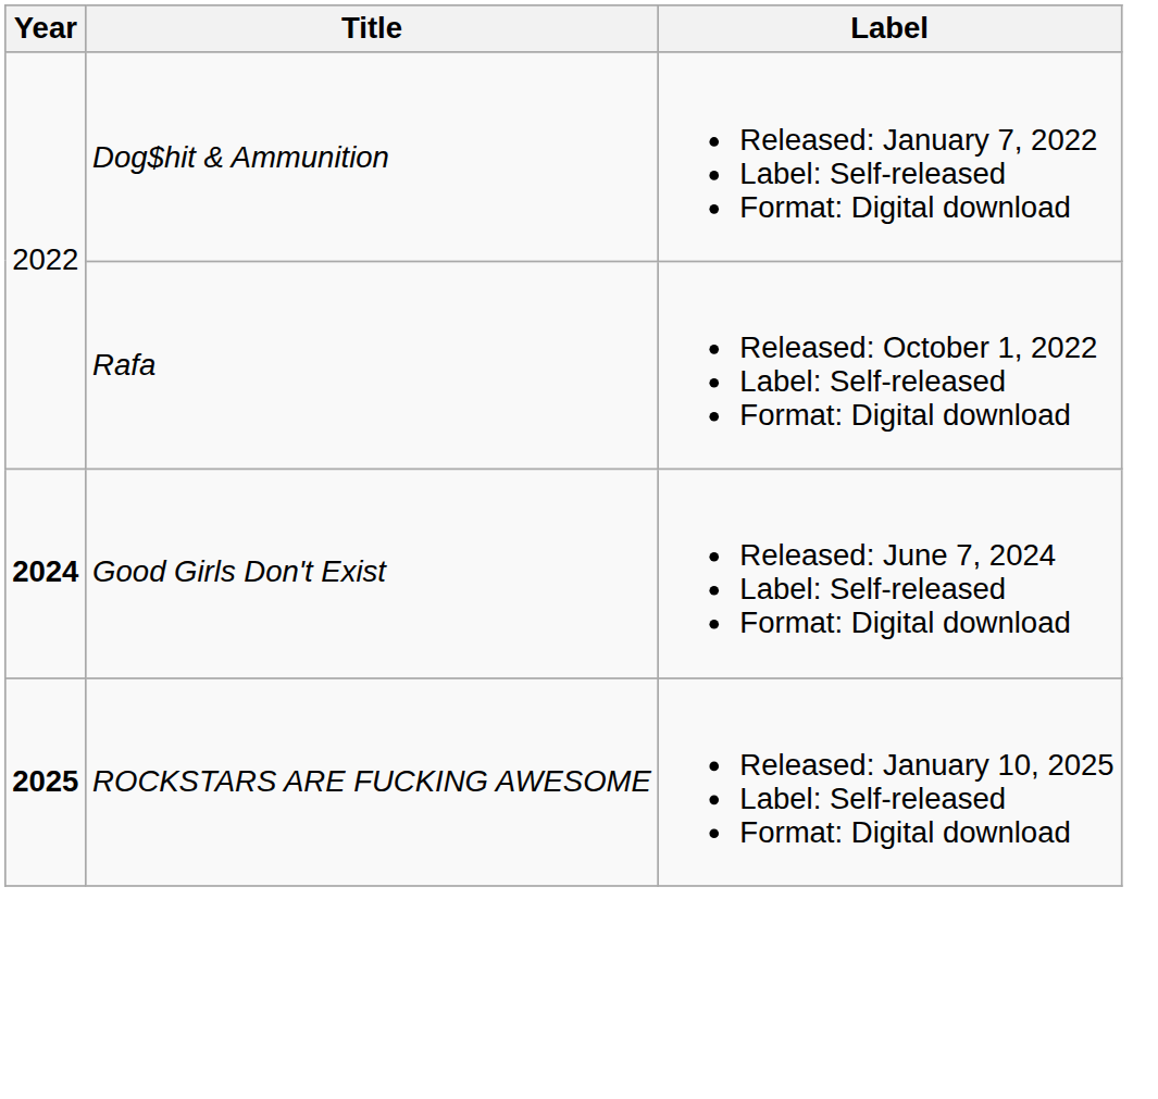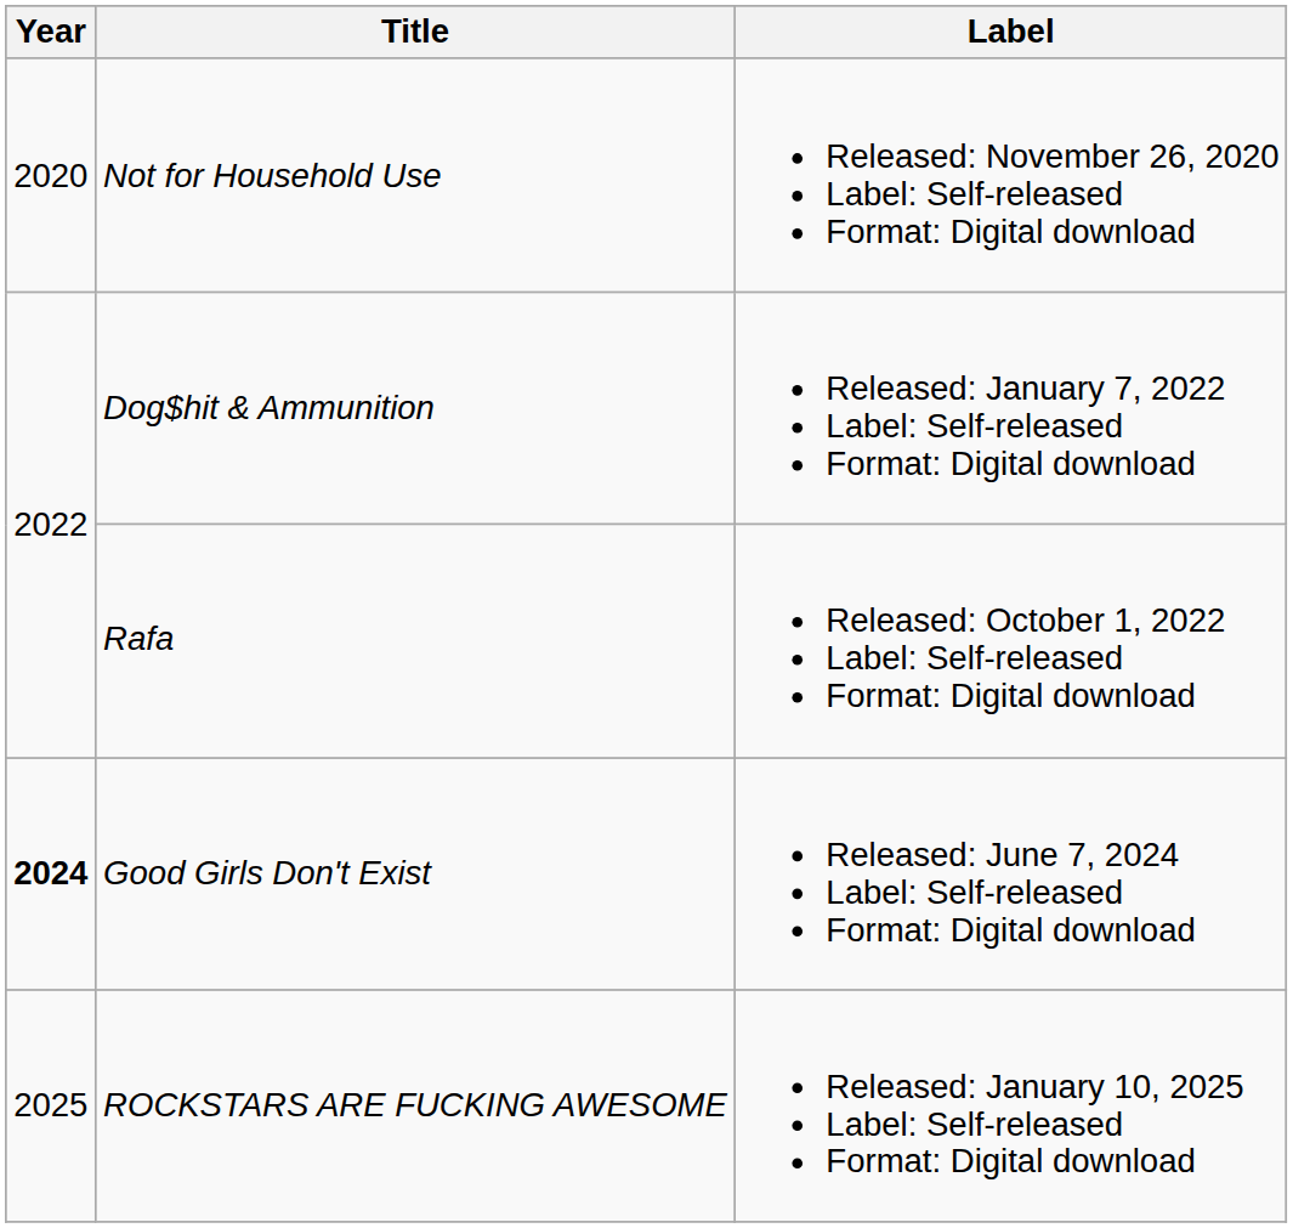 <table class="wikitable">
 <tr>
 <th>Year</th>
 <th>Title</th>
 <th>Label</th>
+</tr>
+<tr>
+<td>2020</td>
+<td><em>Not for Household Use</em></td>
+<td><br><ul><li>Released: November 26, 2020</li><li>Label: Self-released</li><li>Format: Digital download</li></ul></td>
 </tr>
 <tr>
 <td rowspan="2">2022</td>
 <td><em>Dog$hit & Ammunition</em></td>
 <td><br><ul><li>Released: January 7, 2022</li><li>Label: Self-released</li><li>Format: Digital download</li></ul></td>
 </tr>
 <tr>
 <td><em>Rafa</em></td>
 <td><br><ul><li>Released: October 1, 2022</li><li>Label: Self-released</li><li>Format: Digital download</li></ul></td>
 </tr>
 <tr>
 <td><strong>2024</strong></td>
 <td><em>Good Girls Don't Exist</em></td>
 <td><br><ul><li>Released: June 7, 2024</li><li>Label: Self-released</li><li>Format: Digital download</li></ul></td>
 </tr>
 <tr>
-<td><strong>2025</strong></td>
+<td>2025</td>
 <td><em>ROCKSTARS ARE FUCKING AWESOME</em></td>
 <td><br><ul><li>Released: January 10, 2025</li><li>Label: Self-released</li><li>Format: Digital download</li></ul></td>
 </tr>
 </table>
